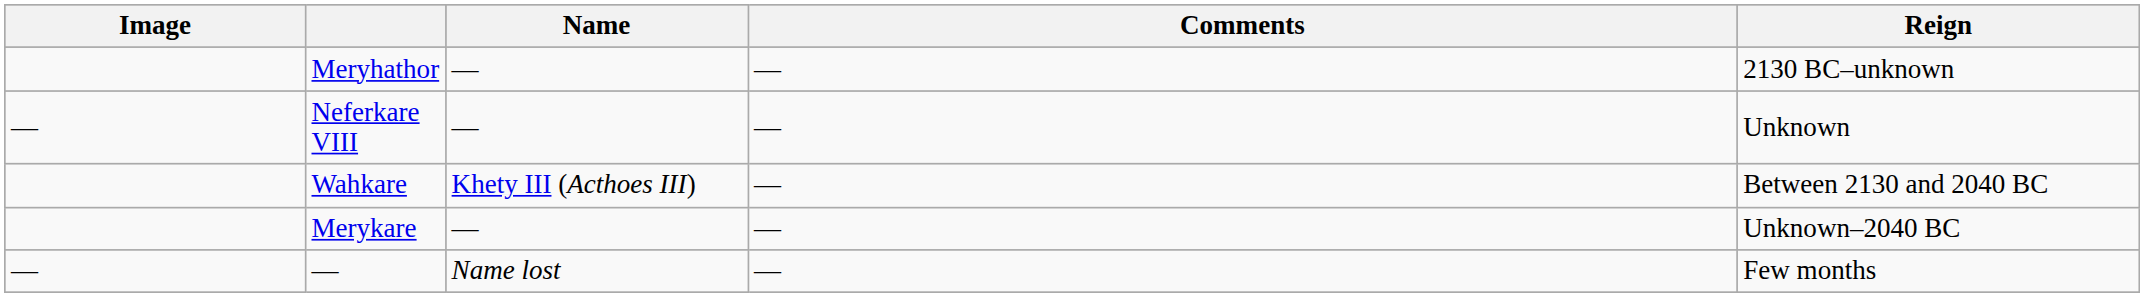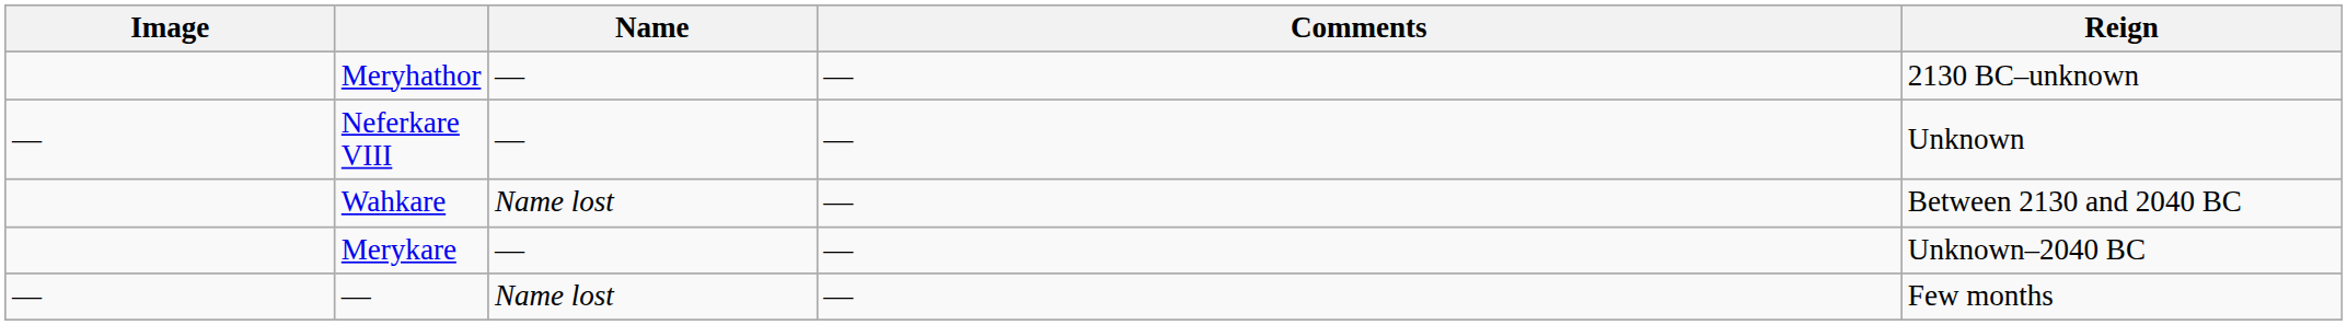 <table class="wikitable" width="100%">
 <tr>
 <th width="15%">Image</th>
 <th></th>
 <th width="15%">Name</th>
 <th width="50%">Comments</th>
 <th width="20%">Reign</th>
 </tr>
 <tr>
 <td></td>
 <td><a href='#'>Meryhathor</a></td>
 <td>—</td>
 <td>—</td>
 <td>2130 BC–unknown</td>
 </tr>
 <tr>
 <td>—</td>
 <td><a href='#'>Neferkare VIII</a></td>
 <td>—</td>
 <td>—</td>
 <td>Unknown</td>
 </tr>
 <tr>
 <td></td>
 <td><a href='#'>Wahkare</a></td>
-<td><a href='#'>Khety III</a> (<em>Acthoes III</em>)</td>
+<td><em>Name lost</em></td>
 <td>—</td>
 <td>Between 2130 and 2040 BC</td>
 </tr>
 <tr>
 <td></td>
 <td><a href='#'>Merykare</a></td>
 <td>—</td>
 <td>—</td>
 <td>Unknown–2040 BC</td>
 </tr>
 <tr>
 <td>—</td>
 <td>—</td>
 <td><em>Name lost</em></td>
 <td>—</td>
 <td>Few months</td>
 </tr>
 </table>
